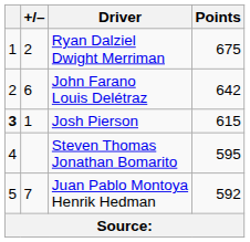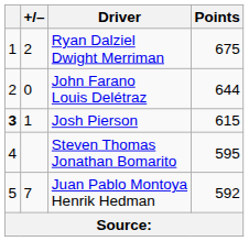 <table class="wikitable" style="font-size: 95%;">
 <tr>
 <th scope="col"></th>
 <th scope="col">+/–</th>
 <th scope="col">Driver</th>
 <th scope="col">Points</th>
 </tr>
 <tr>
 <td align=center>1</td>
 <td align="left"> 2</td>
 <td> <a href='#'>Ryan Dalziel</a><br> <a href='#'>Dwight Merriman</a></td>
 <td align=right>675</td>
 </tr>
 <tr>
 <td align=center>2</td>
-<td align="left"> 6</td>
+<td align="left"> 0</td>
 <td> <a href='#'>John Farano</a><br> <a href='#'>Louis Delétraz</a></td>
-<td align=right>642</td>
+<td align=right>644</td>
 </tr>
 <tr>
 <td align=center><strong>3</strong></td>
 <td align="left"> 1</td>
 <td> <a href='#'>Josh Pierson</a></td>
 <td align=right>615</td>
 </tr>
 <tr>
 <td align=center>4</td>
 <td align="left"></td>
 <td> <a href='#'>Steven Thomas</a><br> <a href='#'>Jonathan Bomarito</a></td>
 <td align=right>595</td>
 </tr>
 <tr>
 <td align=center>5</td>
 <td align="left"> 7</td>
 <td> <a href='#'>Juan Pablo Montoya</a><br> Henrik Hedman</td>
 <td align=right>592</td>
 </tr>
 <tr>
 <th colspan=5>Source:</th>
 </tr>
 </table>
